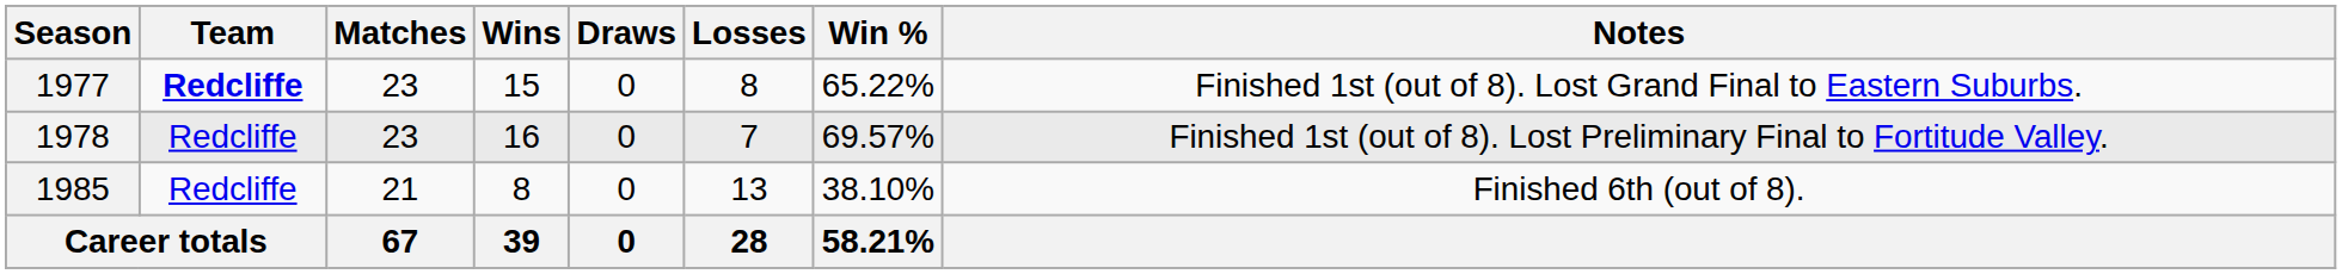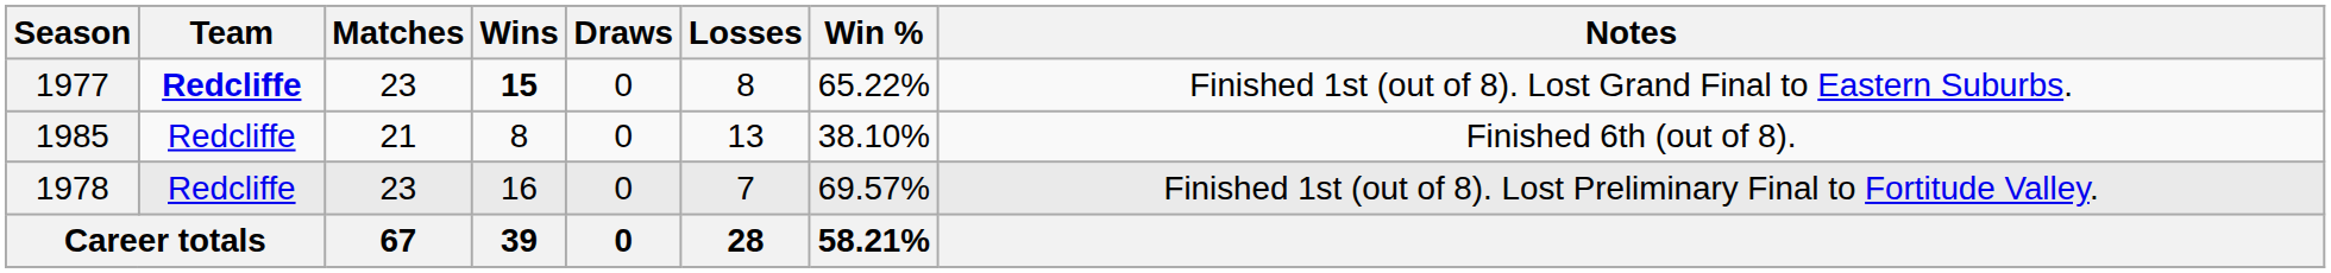 <table class="wikitable sortable" style="font-size:90%; text-align:center; width:80%;">
 <tr>
 <th width="2%">Season</th>
 <th width="8%">Team</th>
 <th width="2%">Matches</th>
 <th width="2%">Wins</th>
 <th width="2%">Draws</th>
 <th width="2%">Losses</th>
 <th width="2%">Win %</th>
 <th>Notes</th>
 </tr>
 <tr>
 <th scope="row" style="text-align:center; font-weight:normal">1977</th>
 <td style="text-align:center;"><strong> <a href='#'>Redcliffe</a></strong></td>
 <td>23</td>
-<td>15</td>
+<td><strong>15</strong></td>
 <td>0</td>
 <td>8</td>
 <td>65.22%</td>
 <td>Finished 1st (out of 8). Lost Grand Final to <a href='#'>Eastern Suburbs</a>.</td>
+</tr>
+<tr>
+<th scope="row" style="text-align:center; font-weight:normal">1985</th>
+<td style="text-align:center;"> <a href='#'>Redcliffe</a></td>
+<td>21</td>
+<td>8</td>
+<td>0</td>
+<td>13</td>
+<td>38.10%</td>
+<td>Finished 6th (out of 8).</td>
 </tr>
 <tr style="background:#eaeaea;">
 <th scope="row" style="text-align:center; font-weight:normal">1978</th>
 <td style="text-align:center;"> <a href='#'>Redcliffe</a></td>
 <td>23</td>
 <td>16</td>
 <td>0</td>
 <td>7</td>
 <td>69.57%</td>
 <td>Finished 1st (out of 8). Lost Preliminary Final to <a href='#'>Fortitude Valley</a>.</td>
 </tr>
-<tr>
-<th scope="row" style="text-align:center; font-weight:normal">1985</th>
-<td style="text-align:center;"> <a href='#'>Redcliffe</a></td>
-<td>21</td>
-<td>8</td>
-<td>0</td>
-<td>13</td>
-<td>38.10%</td>
-<td>Finished 6th (out of 8).</td>
-</tr>
 <tr class="sortbottom">
 <th colspan="2">Career totals</th>
 <th>67</th>
 <th>39</th>
 <th>0</th>
 <th>28</th>
 <th>58.21%</th>
 <th></th>
 </tr>
 </table>
